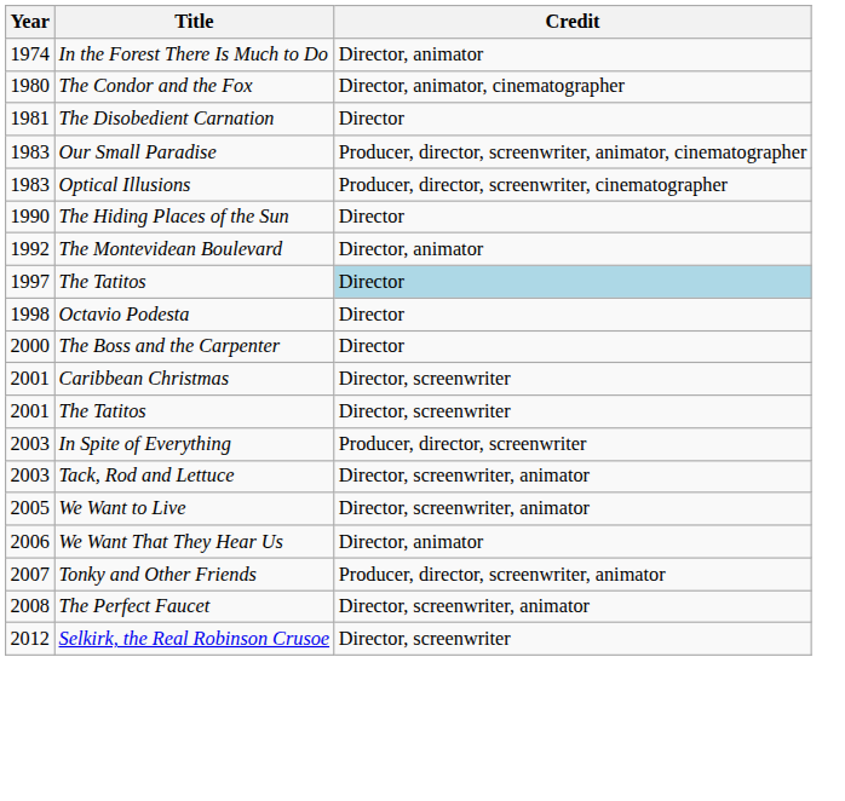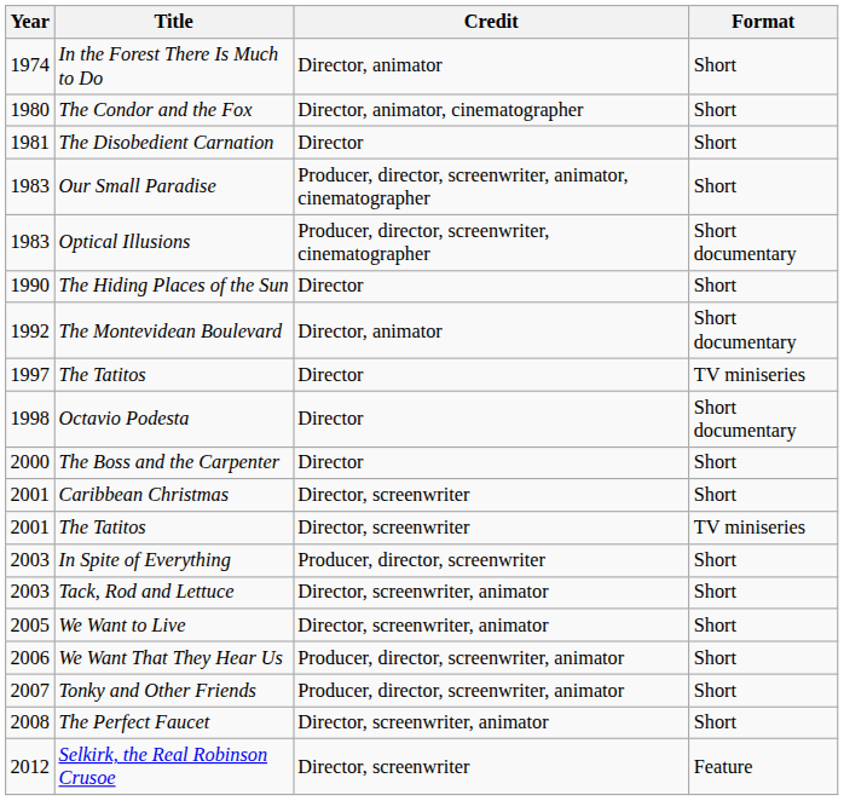 <table class="wikitable" style="font-size:90%">
 <tr>
 <th>Year</th>
 <th>Title</th>
 <th>Credit</th>
+<th>Format</th>
 </tr>
 <tr>
 <td style="text-align:center;">1974</td>
 <td><em>In the Forest There Is Much to Do</em></td>
 <td>Director, animator</td>
+<td>Short</td>
 </tr>
 <tr>
 <td style="text-align:center;">1980</td>
 <td><em>The Condor and the Fox</em></td>
 <td>Director, animator, cinematographer</td>
+<td>Short</td>
 </tr>
 <tr>
 <td style="text-align:center;">1981</td>
 <td><em>The Disobedient Carnation</em></td>
 <td>Director</td>
+<td>Short</td>
 </tr>
 <tr>
 <td style="text-align:center;">1983</td>
 <td><em>Our Small Paradise</em></td>
 <td>Producer, director, screenwriter, animator, cinematographer</td>
+<td>Short</td>
 </tr>
 <tr>
 <td style="text-align:center;">1983</td>
 <td><em>Optical Illusions</em></td>
 <td>Producer, director, screenwriter, cinematographer</td>
+<td>Short documentary</td>
 </tr>
 <tr>
 <td style="text-align:center;">1990</td>
 <td><em>The Hiding Places of the Sun</em></td>
 <td>Director</td>
+<td>Short</td>
 </tr>
 <tr>
 <td style="text-align:center;">1992</td>
 <td><em>The Montevidean Boulevard</em></td>
 <td>Director, animator</td>
+<td>Short documentary</td>
 </tr>
 <tr>
 <td style="text-align:center;">1997</td>
 <td><em>The Tatitos</em></td>
-<td style="background: lightblue;">Director</td>
+<td>Director</td>
+<td>TV miniseries</td>
 </tr>
 <tr>
 <td style="text-align:center;">1998</td>
 <td><em>Octavio Podesta</em></td>
 <td>Director</td>
+<td>Short documentary</td>
 </tr>
 <tr>
 <td style="text-align:center;">2000</td>
 <td><em>The Boss and the Carpenter</em></td>
 <td>Director</td>
+<td>Short</td>
 </tr>
 <tr>
 <td style="text-align:center;">2001</td>
 <td><em>Caribbean Christmas</em></td>
 <td>Director, screenwriter</td>
+<td>Short</td>
 </tr>
 <tr>
 <td style="text-align:center;">2001</td>
 <td><em>The Tatitos</em></td>
 <td>Director, screenwriter</td>
+<td>TV miniseries</td>
 </tr>
 <tr>
 <td style="text-align:center;">2003</td>
 <td><em>In Spite of Everything</em></td>
 <td>Producer, director, screenwriter</td>
+<td>Short</td>
 </tr>
 <tr>
 <td style="text-align:center;">2003</td>
 <td><em>Tack, Rod and Lettuce</em></td>
 <td>Director, screenwriter, animator</td>
+<td>Short</td>
 </tr>
 <tr>
 <td style="text-align:center;">2005</td>
 <td><em>We Want to Live</em></td>
 <td>Director, screenwriter, animator</td>
+<td>Short</td>
 </tr>
 <tr>
 <td style="text-align:center;">2006</td>
 <td><em>We Want That They Hear Us</em></td>
-<td>Director, animator</td>
+<td>Producer, director, screenwriter, animator</td>
+<td>Short</td>
 </tr>
 <tr>
 <td style="text-align:center;">2007</td>
 <td><em>Tonky and Other Friends</em></td>
 <td>Producer, director, screenwriter, animator</td>
+<td>Short</td>
 </tr>
 <tr>
 <td style="text-align:center;">2008</td>
 <td><em>The Perfect Faucet</em></td>
 <td>Director, screenwriter, animator</td>
+<td>Short</td>
 </tr>
 <tr>
 <td style="text-align:center;">2012</td>
 <td><em><a href='#'>Selkirk, the Real Robinson Crusoe</a></em></td>
 <td>Director, screenwriter</td>
+<td>Feature</td>
 </tr>
 </table>
